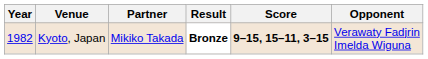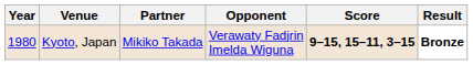 <table class="sortable wikitable" style="font-size: 90%;">
 <tr>
 <th>Year</th>
 <th>Venue</th>
 <th>Partner</th>
+<th>Opponent</th>
+<th>Score</th>
 <th>Result</th>
-<th>Score</th>
-<th>Opponent</th>
 </tr>
 <tr style="background:#F3E6D7">
-<td align="center"><a href='#'>1982</a></td>
+<td align="center"><a href='#'>1980</a></td>
 <td align="left"><a href='#'>Kyoto</a>, Japan</td>
 <td align="left"> <a href='#'>Mikiko Takada</a></td>
+<td align="left"> <a href='#'>Verawaty Fadjrin</a> <br>  <a href='#'>Imelda Wiguna</a></td>
+<td align="left"><strong>9–15, 15–11, 3–15</strong></td>
 <td style="text-align:left; background:white"> <strong>Bronze</strong></td>
-<td align="left"><strong>9–15, 15–11, 3–15</strong></td>
-<td align="left"> <a href='#'>Verawaty Fadjrin</a> <br>  <a href='#'>Imelda Wiguna</a></td>
 </tr>
 </table>
